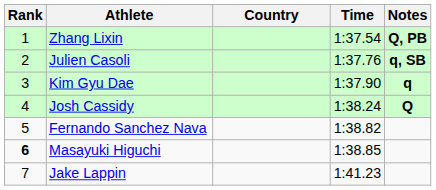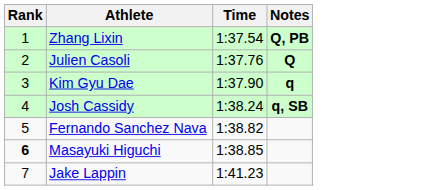 <table class="wikitable sortable" style="text-align:center">
 <tr>
 <th>Rank</th>
 <th style="width:180px">Athlete</th>
-<th style="width:125px">Country</th>
 <th>Time</th>
 <th>Notes</th>
 </tr>
 <tr style="background:#cfc;">
 <td>1</td>
 <td style="text-align:left;"><a href='#'>Zhang Lixin</a></td>
-<td style="text-align:left;"></td>
 <td>1:37.54</td>
 <td><strong>Q, PB</strong></td>
 </tr>
 <tr style="background:#cfc;">
 <td>2</td>
 <td style="text-align:left;"><a href='#'>Julien Casoli</a></td>
-<td style="text-align:left;"></td>
 <td>1:37.76</td>
-<td><strong>q, SB</strong></td>
+<td><strong>Q</strong></td>
 </tr>
 <tr style="background:#cfc;">
 <td>3</td>
 <td style="text-align:left;"><a href='#'>Kim Gyu Dae</a></td>
-<td style="text-align:left;"></td>
 <td>1:37.90</td>
 <td><strong>q</strong></td>
 </tr>
 <tr style="background:#cfc;">
 <td>4</td>
 <td style="text-align:left;"><a href='#'>Josh Cassidy</a></td>
-<td style="text-align:left;"></td>
 <td>1:38.24</td>
-<td><strong>Q</strong></td>
+<td><strong>q, SB</strong></td>
 </tr>
 <tr>
 <td>5</td>
 <td style="text-align:left;"><a href='#'>Fernando Sanchez Nava</a></td>
-<td style="text-align:left;"></td>
 <td>1:38.82</td>
 <td></td>
 </tr>
 <tr>
 <td><strong>6</strong></td>
 <td style="text-align:left;"><a href='#'>Masayuki Higuchi</a></td>
-<td style="text-align:left;"></td>
 <td>1:38.85</td>
 <td></td>
 </tr>
 <tr>
 <td>7</td>
 <td style="text-align:left;"><a href='#'>Jake Lappin</a></td>
-<td style="text-align:left;"></td>
 <td>1:41.23</td>
 <td></td>
 </tr>
 </table>
